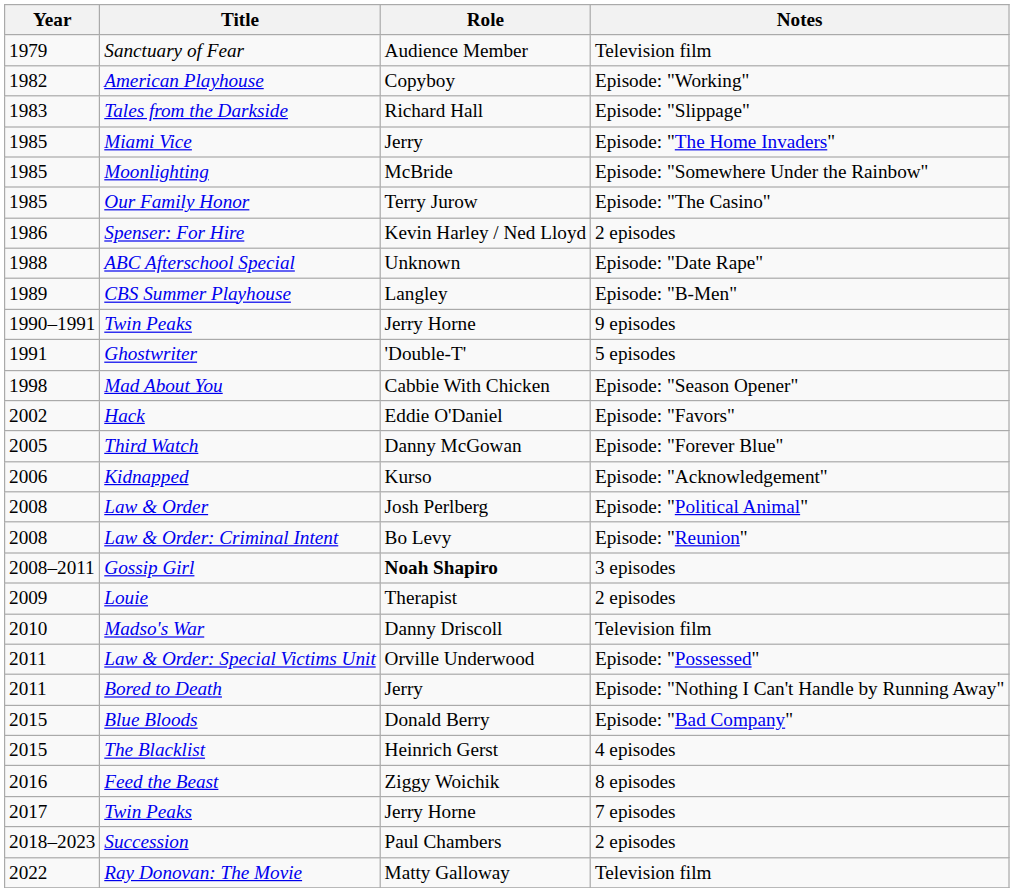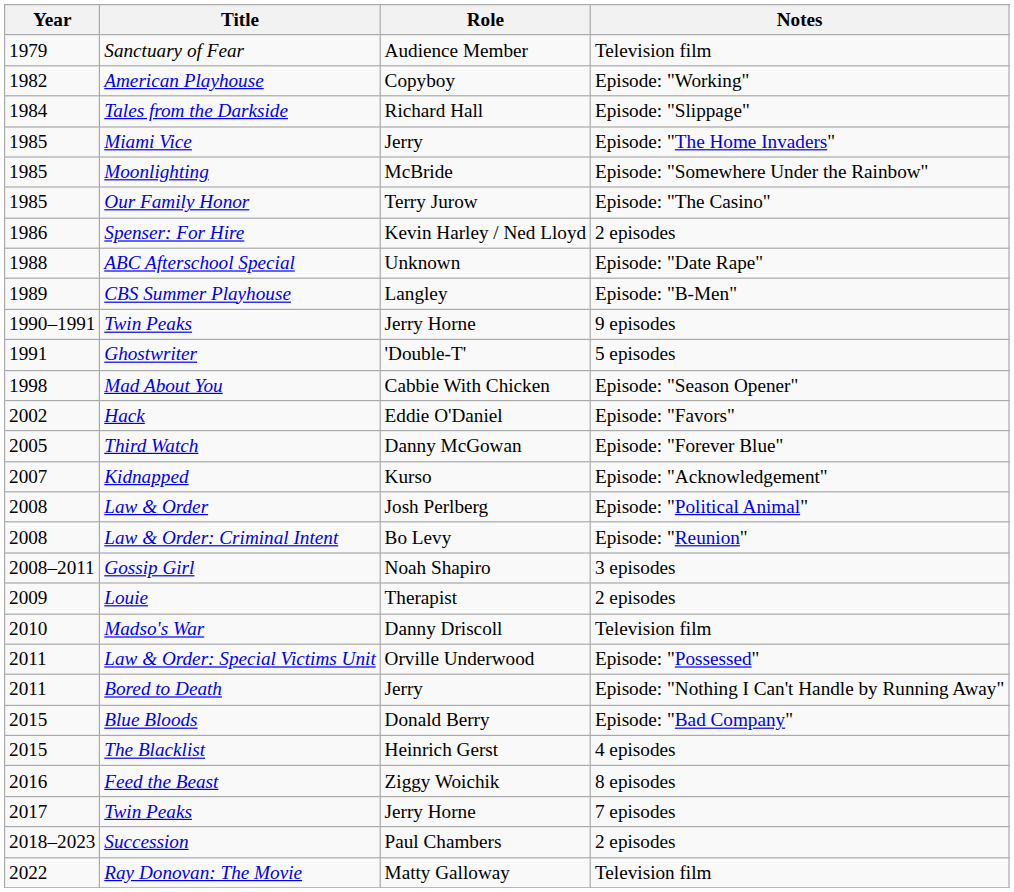 <table class = "wikitable sortable">
 <tr>
 <th>Year</th>
 <th>Title</th>
 <th>Role</th>
 <th class = "unsortable">Notes</th>
 </tr>
 <tr>
 <td>1979</td>
 <td><em>Sanctuary of Fear</em></td>
 <td>Audience Member</td>
 <td>Television film</td>
 </tr>
 <tr>
 <td>1982</td>
 <td><em><a href='#'>American Playhouse</a></em></td>
 <td>Copyboy</td>
 <td>Episode: "Working"</td>
 </tr>
 <tr>
-<td>1983</td>
+<td>1984</td>
 <td><em><a href='#'>Tales from the Darkside</a></em></td>
 <td>Richard Hall</td>
 <td>Episode: "Slippage"</td>
 </tr>
 <tr>
 <td>1985</td>
 <td><em><a href='#'>Miami Vice</a></em></td>
 <td>Jerry</td>
 <td>Episode: "<a href='#'>The Home Invaders</a>"</td>
 </tr>
 <tr>
 <td>1985</td>
 <td><em><a href='#'>Moonlighting</a></em></td>
 <td>McBride</td>
 <td>Episode: "Somewhere Under the Rainbow"</td>
 </tr>
 <tr>
 <td>1985</td>
 <td><em><a href='#'>Our Family Honor</a></em></td>
 <td>Terry Jurow</td>
 <td>Episode: "The Casino"</td>
 </tr>
 <tr>
 <td>1986</td>
 <td><em><a href='#'>Spenser: For Hire</a></em></td>
 <td>Kevin Harley / Ned Lloyd</td>
 <td>2 episodes</td>
 </tr>
 <tr>
 <td>1988</td>
 <td><em><a href='#'>ABC Afterschool Special</a></em></td>
 <td>Unknown</td>
 <td>Episode: "Date Rape"</td>
 </tr>
 <tr>
 <td>1989</td>
 <td><em><a href='#'>CBS Summer Playhouse</a></em></td>
 <td>Langley</td>
 <td>Episode: "B-Men"</td>
 </tr>
 <tr>
 <td>1990–1991</td>
 <td><em><a href='#'>Twin Peaks</a></em></td>
 <td>Jerry Horne</td>
 <td>9 episodes</td>
 </tr>
 <tr>
 <td>1991</td>
 <td><em><a href='#'>Ghostwriter</a></em></td>
 <td>'Double-T'</td>
 <td>5 episodes</td>
 </tr>
 <tr>
 <td>1998</td>
 <td><em><a href='#'>Mad About You</a></em></td>
 <td>Cabbie With Chicken</td>
 <td>Episode: "Season Opener"</td>
 </tr>
 <tr>
 <td>2002</td>
 <td><em><a href='#'>Hack</a></em></td>
 <td>Eddie O'Daniel</td>
 <td>Episode: "Favors"</td>
 </tr>
 <tr>
 <td>2005</td>
 <td><em><a href='#'>Third Watch</a></em></td>
 <td>Danny McGowan</td>
 <td>Episode: "Forever Blue"</td>
 </tr>
 <tr>
-<td>2006</td>
+<td>2007</td>
 <td><em><a href='#'>Kidnapped</a></em></td>
 <td>Kurso</td>
 <td>Episode: "Acknowledgement"</td>
 </tr>
 <tr>
 <td>2008</td>
 <td><em><a href='#'>Law & Order</a></em></td>
 <td>Josh Perlberg</td>
 <td>Episode: "<a href='#'>Political Animal</a>"</td>
 </tr>
 <tr>
 <td>2008</td>
 <td><em><a href='#'>Law & Order: Criminal Intent</a></em></td>
 <td>Bo Levy</td>
 <td>Episode: "<a href='#'>Reunion</a>"</td>
 </tr>
 <tr>
 <td>2008–2011</td>
 <td><em><a href='#'>Gossip Girl</a></em></td>
-<td><strong>Noah Shapiro</strong></td>
+<td>Noah Shapiro</td>
 <td>3 episodes</td>
 </tr>
 <tr>
 <td>2009</td>
 <td><em><a href='#'>Louie</a></em></td>
 <td>Therapist</td>
 <td>2 episodes</td>
 </tr>
 <tr>
 <td>2010</td>
 <td><em><a href='#'>Madso's War</a></em></td>
 <td>Danny Driscoll</td>
 <td>Television film</td>
 </tr>
 <tr>
 <td>2011</td>
 <td><em><a href='#'>Law & Order: Special Victims Unit</a></em></td>
 <td>Orville Underwood</td>
 <td>Episode: "<a href='#'>Possessed</a>"</td>
 </tr>
 <tr>
 <td>2011</td>
 <td><em><a href='#'>Bored to Death</a></em></td>
 <td>Jerry</td>
 <td>Episode: "Nothing I Can't Handle by Running Away"</td>
 </tr>
 <tr>
 <td>2015</td>
 <td><em><a href='#'>Blue Bloods</a></em></td>
 <td>Donald Berry</td>
 <td>Episode: "<a href='#'>Bad Company</a>"</td>
 </tr>
 <tr>
 <td>2015</td>
 <td><em><a href='#'>The Blacklist</a></em></td>
 <td>Heinrich Gerst</td>
 <td>4 episodes</td>
 </tr>
 <tr>
 <td>2016</td>
 <td><em><a href='#'>Feed the Beast</a></em></td>
 <td>Ziggy Woichik</td>
 <td>8 episodes</td>
 </tr>
 <tr>
 <td>2017</td>
 <td><em><a href='#'>Twin Peaks</a></em></td>
 <td>Jerry Horne</td>
 <td>7 episodes</td>
 </tr>
 <tr>
 <td>2018–2023</td>
 <td><em><a href='#'>Succession</a></em></td>
 <td>Paul Chambers</td>
 <td>2 episodes</td>
 </tr>
 <tr>
 <td>2022</td>
 <td><em><a href='#'>Ray Donovan: The Movie</a></em></td>
 <td>Matty Galloway</td>
 <td>Television film</td>
 </tr>
 </table>
